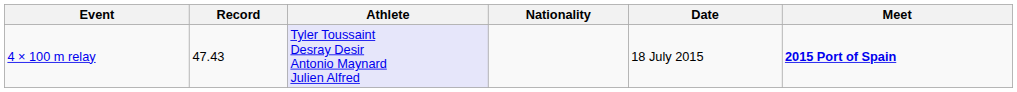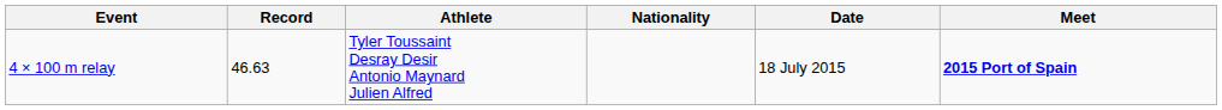 <table class="wikitable" style="font-size:95%; width: 95%;">
 <tr>
 <th>Event</th>
 <th>Record</th>
 <th>Athlete</th>
 <th>Nationality</th>
 <th>Date</th>
 <th>Meet</th>
 </tr>
 <tr>
 <td><a href='#'>4 × 100 m relay</a></td>
-<td>47.43</td>
-<td style="background: lavender;"><a href='#'>Tyler Toussaint</a> <br><a href='#'>Desray Desir</a> <br><a href='#'>Antonio Maynard</a> <br><a href='#'>Julien Alfred</a></td>
+<td>46.63</td>
+<td><a href='#'>Tyler Toussaint</a> <br><a href='#'>Desray Desir</a> <br><a href='#'>Antonio Maynard</a> <br><a href='#'>Julien Alfred</a></td>
 <td></td>
 <td>18 July 2015</td>
 <td><strong><a href='#'>2015 Port of Spain</a> </strong></td>
 </tr>
 </table>
